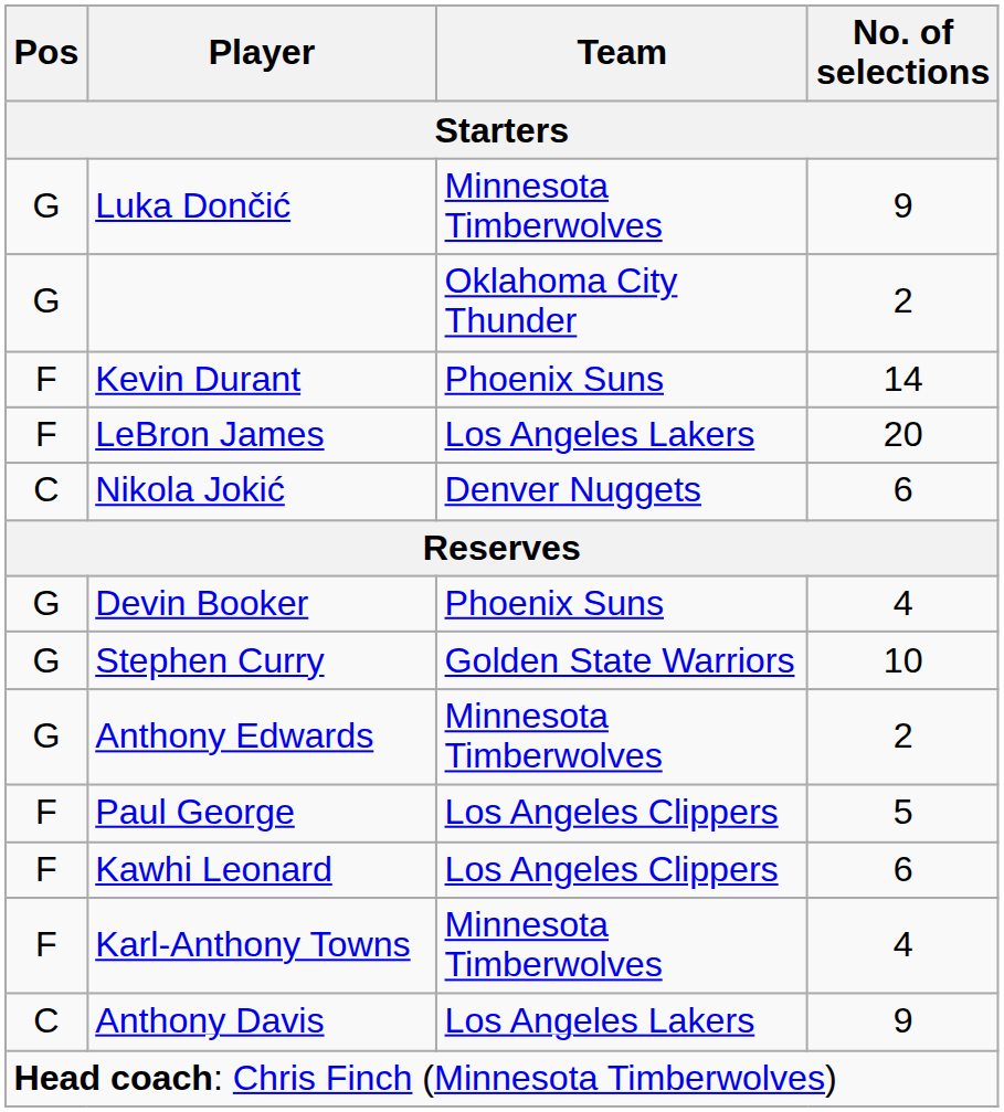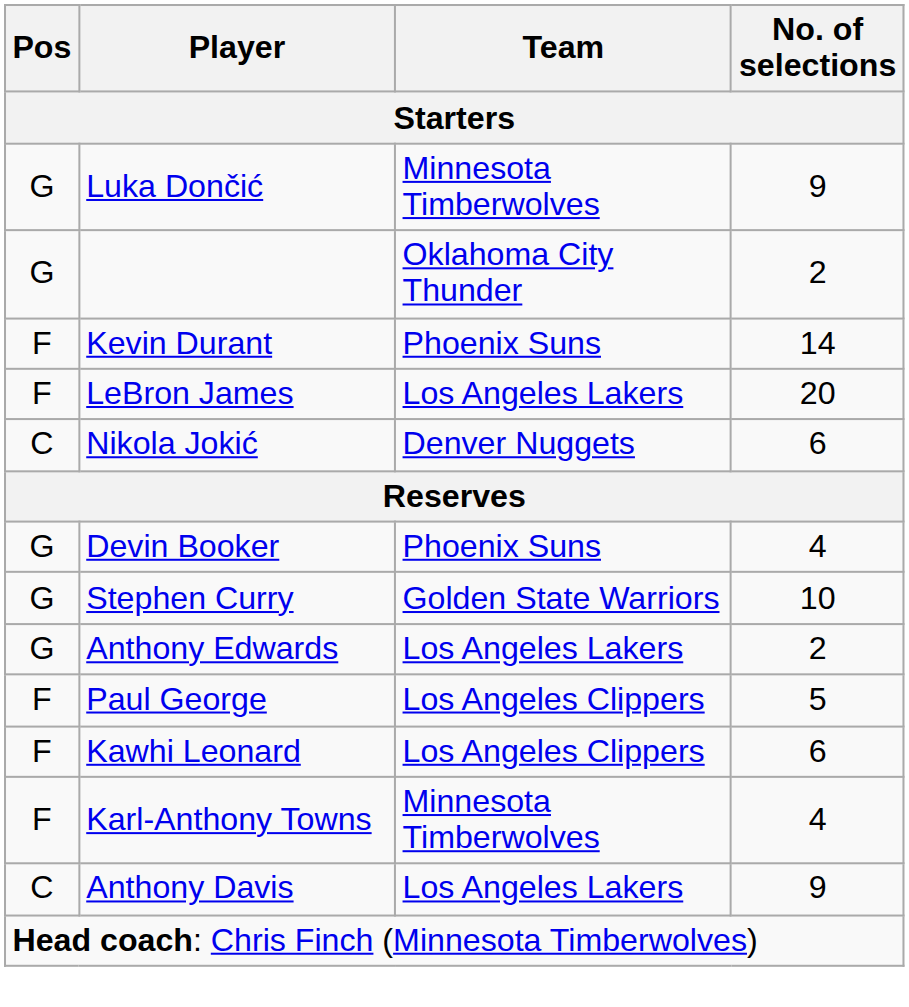 <table class="wikitable" style="text-align:center">
 <tr>
 <th scope="col" width="25px">Pos</th>
 <th scope="col" width="150px">Player</th>
 <th scope="col" width="160px">Team</th>
 <th scope="col" width="75px">No. of selections</th>
 </tr>
 <tr>
 <th scope="col" colspan="4">Starters</th>
 </tr>
 <tr>
 <td>G</td>
 <td style="text-align:left"><a href='#'>Luka Dončić</a></td>
 <td style="text-align:left"><a href='#'>Minnesota Timberwolves</a></td>
 <td>9</td>
 </tr>
 <tr>
 <td>G</td>
 <td style="text-align:left"></td>
 <td style="text-align:left"><a href='#'>Oklahoma City Thunder</a></td>
 <td>2</td>
 </tr>
 <tr>
 <td>F</td>
 <td style="text-align:left"><a href='#'>Kevin Durant</a></td>
 <td style="text-align:left"><a href='#'>Phoenix Suns</a></td>
 <td>14</td>
 </tr>
 <tr>
 <td>F</td>
 <td style="text-align:left"><a href='#'>LeBron James</a></td>
 <td style="text-align:left"><a href='#'>Los Angeles Lakers</a></td>
 <td>20</td>
 </tr>
 <tr>
 <td>C</td>
 <td style="text-align:left"><a href='#'>Nikola Jokić</a></td>
 <td style="text-align:left"><a href='#'>Denver Nuggets</a></td>
 <td>6</td>
 </tr>
 <tr>
 <th scope="col" colspan="4">Reserves</th>
 </tr>
 <tr>
 <td>G</td>
 <td style="text-align:left"><a href='#'>Devin Booker</a></td>
 <td style="text-align:left"><a href='#'>Phoenix Suns</a></td>
 <td>4</td>
 </tr>
 <tr>
 <td>G</td>
 <td style="text-align:left"><a href='#'>Stephen Curry</a></td>
 <td style="text-align:left"><a href='#'>Golden State Warriors</a></td>
 <td>10</td>
 </tr>
 <tr>
 <td>G</td>
 <td style="text-align:left"><a href='#'>Anthony Edwards</a></td>
-<td style="text-align:left"><a href='#'>Minnesota Timberwolves</a></td>
+<td style="text-align:left"><a href='#'>Los Angeles Lakers</a></td>
 <td>2</td>
 </tr>
 <tr>
 <td>F</td>
 <td style="text-align:left"><a href='#'>Paul George</a></td>
 <td style="text-align:left"><a href='#'>Los Angeles Clippers</a></td>
 <td>5</td>
 </tr>
 <tr>
 <td>F</td>
 <td style="text-align:left"><a href='#'>Kawhi Leonard</a></td>
 <td style="text-align:left"><a href='#'>Los Angeles Clippers</a></td>
 <td>6</td>
 </tr>
 <tr>
 <td>F</td>
 <td style="text-align:left"><a href='#'>Karl-Anthony Towns</a></td>
 <td style="text-align:left"><a href='#'>Minnesota Timberwolves</a></td>
 <td>4</td>
 </tr>
 <tr>
 <td>C</td>
 <td style="text-align:left"><a href='#'>Anthony Davis</a></td>
 <td style="text-align:left"><a href='#'>Los Angeles Lakers</a></td>
 <td>9</td>
 </tr>
 <tr>
 <td style="text-align:left" colspan="5"><strong>Head coach</strong>: <a href='#'>Chris Finch</a> (<a href='#'>Minnesota Timberwolves</a>)</td>
 </tr>
 </table>
